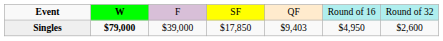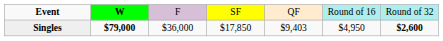 <table class=wikitable style=font-size:95%;text-align:center>
 <tr>
 <td style="width:130px"><strong>Event</strong></td>
 <td style="width:85px; background:lime"><strong>W</strong></td>
 <td style="width:85px; background:thistle">F</td>
 <td style="width:85px; background:#ffff00">SF</td>
 <td style="width:85px; background:#ffebcd">QF</td>
 <td style="width:85px; background:#afeeee">Round of 16</td>
 <td style="width:85px; background:#afeeee">Round of 32</td>
 </tr>
 <tr>
 <th style=background:#efefef>Singles</th>
 <td><strong>$79,000</strong></td>
-<td>$39,000</td>
+<td>$36,000</td>
 <td>$17,850</td>
 <td>$9,403</td>
 <td>$4,950</td>
-<td>$2,600</td>
+<td><strong>$2,600</strong></td>
 </tr>
 </table>
